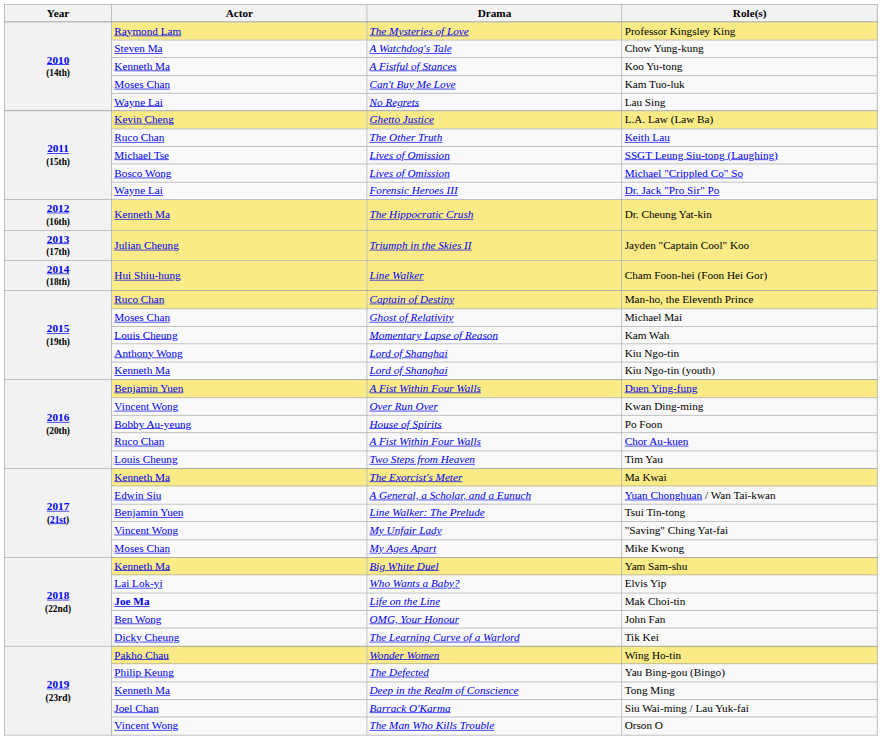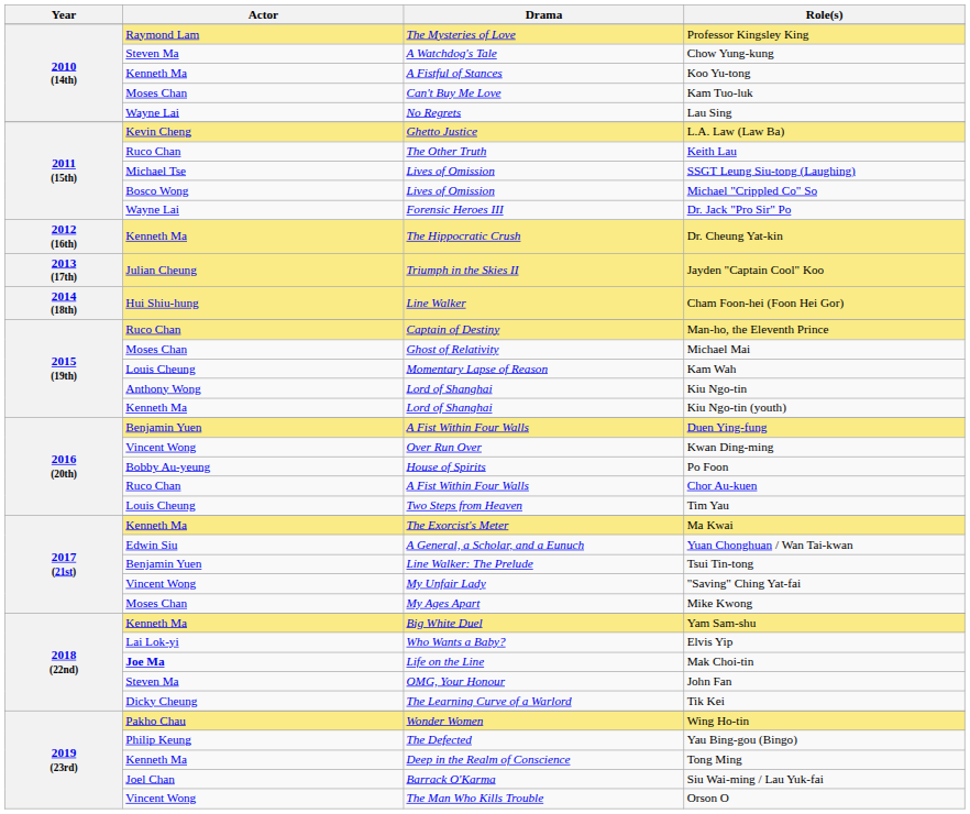 <table class="wikitable">
 <tr>
 <th width="8%">Year</th>
 <th width="19%">Actor</th>
 <th width="19%">Drama</th>
 <th width="19%">Role(s)</th>
 </tr>
 <tr>
 </tr>
 <tr>
 <th scope="row" rowspan=6 style="text-align:center"><strong><a href='#'>2010</a></strong><br><small>(14th)</small></th>
 </tr>
 <tr style="background:#FAEB86">
 <td><a href='#'>Raymond Lam</a> </td>
 <td><em><a href='#'>The Mysteries of Love</a></em></td>
 <td>Professor Kingsley King</td>
 </tr>
 <tr>
 <td><a href='#'>Steven Ma</a></td>
 <td><em><a href='#'>A Watchdog's Tale</a></em></td>
 <td>Chow Yung-kung</td>
 </tr>
 <tr>
 <td><a href='#'>Kenneth Ma</a></td>
 <td><em><a href='#'>A Fistful of Stances</a></em></td>
 <td>Koo Yu-tong</td>
 </tr>
 <tr>
 <td><a href='#'>Moses Chan</a></td>
 <td><em><a href='#'>Can't Buy Me Love</a></em></td>
 <td>Kam Tuo-luk</td>
 </tr>
 <tr>
 <td><a href='#'>Wayne Lai</a></td>
 <td><em><a href='#'>No Regrets</a></em></td>
 <td>Lau Sing</td>
 </tr>
 <tr>
 </tr>
 <tr>
 <th scope="row" rowspan=6 style="text-align:center"><strong><a href='#'>2011</a></strong><br><small>(15th)</small></th>
 </tr>
 <tr style="background:#FAEB86">
 <td><a href='#'>Kevin Cheng</a> </td>
 <td><em><a href='#'>Ghetto Justice</a></em></td>
 <td>L.A. Law (Law Ba)</td>
 </tr>
 <tr>
 <td><a href='#'>Ruco Chan</a></td>
 <td><em><a href='#'>The Other Truth</a></em></td>
 <td><a href='#'>Keith Lau</a></td>
 </tr>
 <tr>
 <td><a href='#'>Michael Tse</a></td>
 <td><em><a href='#'>Lives of Omission</a></em></td>
 <td><a href='#'>SSGT Leung Siu-tong (Laughing)</a></td>
 </tr>
 <tr>
 <td><a href='#'>Bosco Wong</a></td>
 <td><em><a href='#'>Lives of Omission</a></em></td>
 <td><a href='#'>Michael "Crippled Co" So</a></td>
 </tr>
 <tr>
 <td><a href='#'>Wayne Lai</a></td>
 <td><em><a href='#'>Forensic Heroes III</a></em></td>
 <td><a href='#'>Dr. Jack "Pro Sir" Po</a></td>
 </tr>
 <tr>
 <th scope="row" style="text-align:center"><strong><a href='#'>2012</a></strong><br><small>(16th)</small></th>
 <td style="background:#FAEB86"><a href='#'>Kenneth Ma</a> </td>
 <td style="background:#FAEB86"><em><a href='#'>The Hippocratic Crush</a></em></td>
 <td style="background:#FAEB86">Dr. Cheung Yat-kin</td>
 </tr>
 <tr>
 <th scope="row" style="text-align:center"><strong><a href='#'>2013</a></strong><br><small>(17th)</small></th>
 <td style="background:#FAEB86"><a href='#'>Julian Cheung</a> </td>
 <td style="background:#FAEB86"><em><a href='#'>Triumph in the Skies II</a></em></td>
 <td style="background:#FAEB86">Jayden "Captain Cool" Koo</td>
 </tr>
 <tr>
 <th scope="row" style="text-align:center"><strong><a href='#'>2014</a></strong><br><small>(18th)</small></th>
 <td style="background:#FAEB86"><a href='#'>Hui Shiu-hung</a> </td>
 <td style="background:#FAEB86"><em><a href='#'>Line Walker</a></em></td>
 <td style="background:#FAEB86">Cham Foon-hei (Foon Hei Gor)</td>
 </tr>
 <tr>
 <th scope="row" rowspan=6 style="text-align:center"><strong><a href='#'>2015</a></strong><br><small>(19th)</small></th>
 </tr>
 <tr style="background:#FAEB86">
 <td><a href='#'>Ruco Chan</a> </td>
 <td><em><a href='#'>Captain of Destiny</a></em></td>
 <td>Man-ho, the Eleventh Prince</td>
 </tr>
 <tr>
 <td><a href='#'>Moses Chan</a></td>
 <td><em><a href='#'>Ghost of Relativity</a></em></td>
 <td>Michael Mai</td>
 </tr>
 <tr>
 <td><a href='#'>Louis Cheung</a></td>
 <td><em><a href='#'>Momentary Lapse of Reason</a></em></td>
 <td>Kam Wah</td>
 </tr>
 <tr>
 <td><a href='#'>Anthony Wong</a></td>
 <td><em><a href='#'>Lord of Shanghai</a></em></td>
 <td>Kiu Ngo-tin</td>
 </tr>
 <tr>
 <td><a href='#'>Kenneth Ma</a></td>
 <td><em><a href='#'>Lord of Shanghai</a></em></td>
 <td>Kiu Ngo-tin (youth)</td>
 </tr>
 <tr>
 <th scope="row" rowspan=6 style="text-align:center"><strong><a href='#'>2016</a></strong><br><small>(20th)</small></th>
 </tr>
 <tr style="background:#FAEB86">
 <td><a href='#'>Benjamin Yuen</a> </td>
 <td><em><a href='#'>A Fist Within Four Walls</a></em></td>
 <td><a href='#'>Duen Ying-fung</a></td>
 </tr>
 <tr>
 <td><a href='#'>Vincent Wong</a></td>
 <td><em><a href='#'>Over Run Over</a></em></td>
 <td>Kwan Ding-ming</td>
 </tr>
 <tr>
 <td><a href='#'>Bobby Au-yeung</a></td>
 <td><em><a href='#'>House of Spirits</a></em></td>
 <td>Po Foon</td>
 </tr>
 <tr>
 <td><a href='#'>Ruco Chan</a></td>
 <td><em><a href='#'>A Fist Within Four Walls</a></em></td>
 <td><a href='#'>Chor Au-kuen</a></td>
 </tr>
 <tr>
 <td><a href='#'>Louis Cheung</a></td>
 <td><em><a href='#'>Two Steps from Heaven</a></em></td>
 <td>Tim Yau</td>
 </tr>
 <tr>
 <th scope="row" rowspan=6 style="text-align:center"><strong><a href='#'>2017</a></strong><br><small>(<a href='#'>21st</a>)</small></th>
 </tr>
 <tr style="background:#FAEB86">
 <td><a href='#'>Kenneth Ma</a> </td>
 <td><em><a href='#'>The Exorcist's Meter</a></em></td>
 <td>Ma Kwai</td>
 </tr>
 <tr>
 <td><a href='#'>Edwin Siu</a></td>
 <td><em><a href='#'>A General, a Scholar, and a Eunuch</a></em></td>
 <td><a href='#'>Yuan Chonghuan</a> / Wan Tai-kwan</td>
 </tr>
 <tr>
 <td><a href='#'>Benjamin Yuen</a></td>
 <td><em><a href='#'>Line Walker: The Prelude</a></em></td>
 <td>Tsui Tin-tong</td>
 </tr>
 <tr>
 <td><a href='#'>Vincent Wong</a></td>
 <td><em><a href='#'>My Unfair Lady</a></em></td>
 <td>"Saving" Ching Yat-fai</td>
 </tr>
 <tr>
 <td><a href='#'>Moses Chan</a></td>
 <td><em><a href='#'>My Ages Apart</a></em></td>
 <td>Mike Kwong</td>
 </tr>
 <tr>
 <th scope="row" rowspan=6 style="text-align:center"><strong><a href='#'>2018</a></strong><br><small>(22nd)</small></th>
 </tr>
 <tr style="background:#FAEB86">
 <td><a href='#'>Kenneth Ma</a> </td>
 <td><em><a href='#'>Big White Duel</a></em></td>
 <td>Yam Sam-shu</td>
 </tr>
 <tr>
 <td><a href='#'>Lai Lok-yi</a></td>
 <td><em><a href='#'>Who Wants a Baby?</a></em></td>
 <td>Elvis Yip</td>
 </tr>
 <tr>
 <td><strong><a href='#'>Joe Ma</a></strong></td>
 <td><em><a href='#'>Life on the Line</a></em></td>
 <td>Mak Choi-tin</td>
 </tr>
 <tr>
-<td><a href='#'>Ben Wong</a></td>
+<td><a href='#'>Steven Ma</a></td>
 <td><em><a href='#'>OMG, Your Honour</a></em></td>
 <td>John Fan</td>
 </tr>
 <tr>
 <td><a href='#'>Dicky Cheung</a></td>
 <td><em><a href='#'>The Learning Curve of a Warlord</a></em></td>
 <td>Tik Kei</td>
 </tr>
 <tr>
 <th scope="row" rowspan=6 style="text-align:center"><strong><a href='#'>2019</a></strong><br><small>(23rd)</small></th>
 </tr>
 <tr style="background:#FAEB86">
 <td><a href='#'>Pakho Chau</a> </td>
 <td><em><a href='#'>Wonder Women</a></em></td>
 <td>Wing Ho-tin</td>
 </tr>
 <tr>
 <td><a href='#'>Philip Keung</a></td>
 <td><em><a href='#'>The Defected</a></em></td>
 <td>Yau Bing-gou (Bingo)</td>
 </tr>
 <tr>
 <td><a href='#'>Kenneth Ma</a></td>
 <td><em><a href='#'>Deep in the Realm of Conscience</a></em></td>
 <td>Tong Ming</td>
 </tr>
 <tr>
 <td><a href='#'>Joel Chan</a></td>
 <td><em><a href='#'>Barrack O'Karma</a></em></td>
 <td>Siu Wai-ming / Lau Yuk-fai</td>
 </tr>
 <tr>
 <td><a href='#'>Vincent Wong</a></td>
 <td><em><a href='#'>The Man Who Kills Trouble</a></em></td>
 <td>Orson O</td>
 </tr>
 </table>
